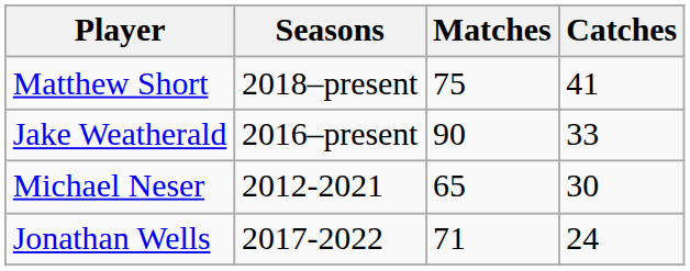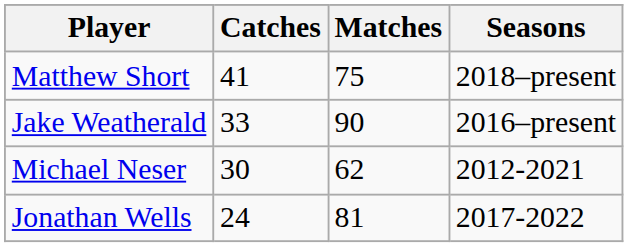 <table class="wikitable">
 <tr>
 <th>Player</th>
+<th>Catches</th>
+<th>Matches</th>
 <th>Seasons</th>
-<th>Matches</th>
-<th>Catches</th>
 </tr>
 <tr>
 <td><a href='#'>Matthew Short</a></td>
+<td>41</td>
+<td>75</td>
 <td>2018–present</td>
-<td>75</td>
-<td>41</td>
 </tr>
 <tr>
 <td><a href='#'>Jake Weatherald</a></td>
+<td>33</td>
+<td>90</td>
 <td>2016–present</td>
-<td>90</td>
-<td>33</td>
 </tr>
 <tr>
 <td><a href='#'>Michael Neser</a></td>
+<td>30</td>
+<td>62</td>
 <td>2012-2021</td>
-<td>65</td>
-<td>30</td>
 </tr>
 <tr>
 <td><a href='#'>Jonathan Wells</a></td>
+<td>24</td>
+<td>81</td>
 <td>2017-2022</td>
-<td>71</td>
-<td>24</td>
 </tr>
 </table>
